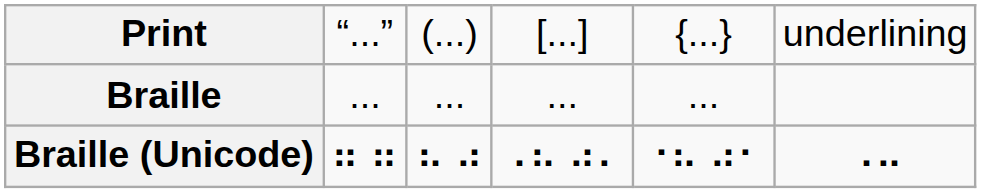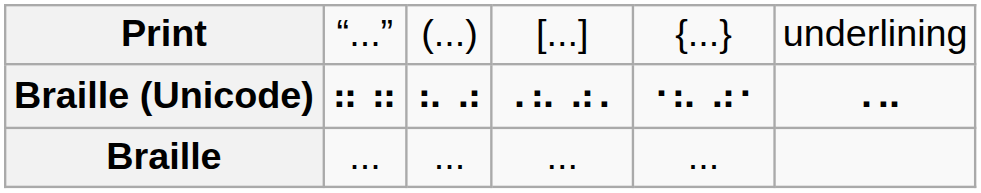 <table class="wikitable" style="text-align:center">
 <tr>
 <th>Print</th>
 <td>“...”</td>
 <td>(...)</td>
 <td>[...]</td>
 <td>{...}</td>
 <td>underlining</td>
 </tr>
 <tr>
+<th>Braille (Unicode)</th>
+<td>⠶ ⠶</td>
+<td>⠦ ⠴</td>
+<td>⠠⠦ ⠴⠄</td>
+<td>⠐⠦ ⠴⠂</td>
+<td>⠠⠤</td>
+</tr>
+<tr>
 <th>Braille</th>
 <td>...</td>
 <td>...</td>
 <td>...</td>
 <td>...</td>
 <td></td>
 </tr>
-<tr>
-<th>Braille (Unicode)</th>
-<td>⠶ ⠶</td>
-<td>⠦ ⠴</td>
-<td>⠠⠦ ⠴⠄</td>
-<td>⠐⠦ ⠴⠂</td>
-<td>⠠⠤</td>
-</tr>
 </table>
